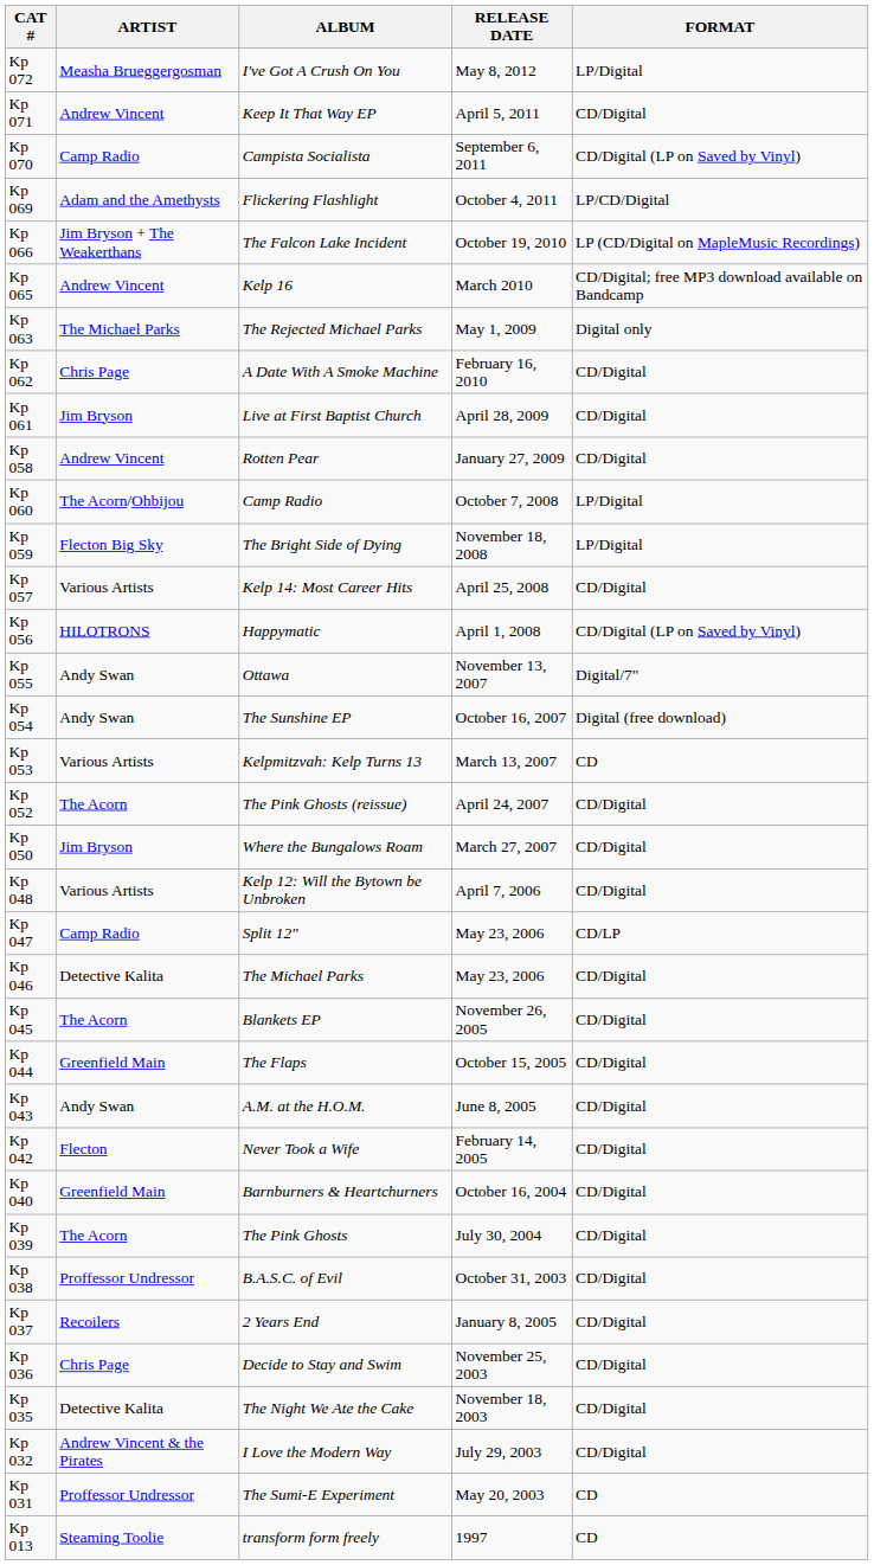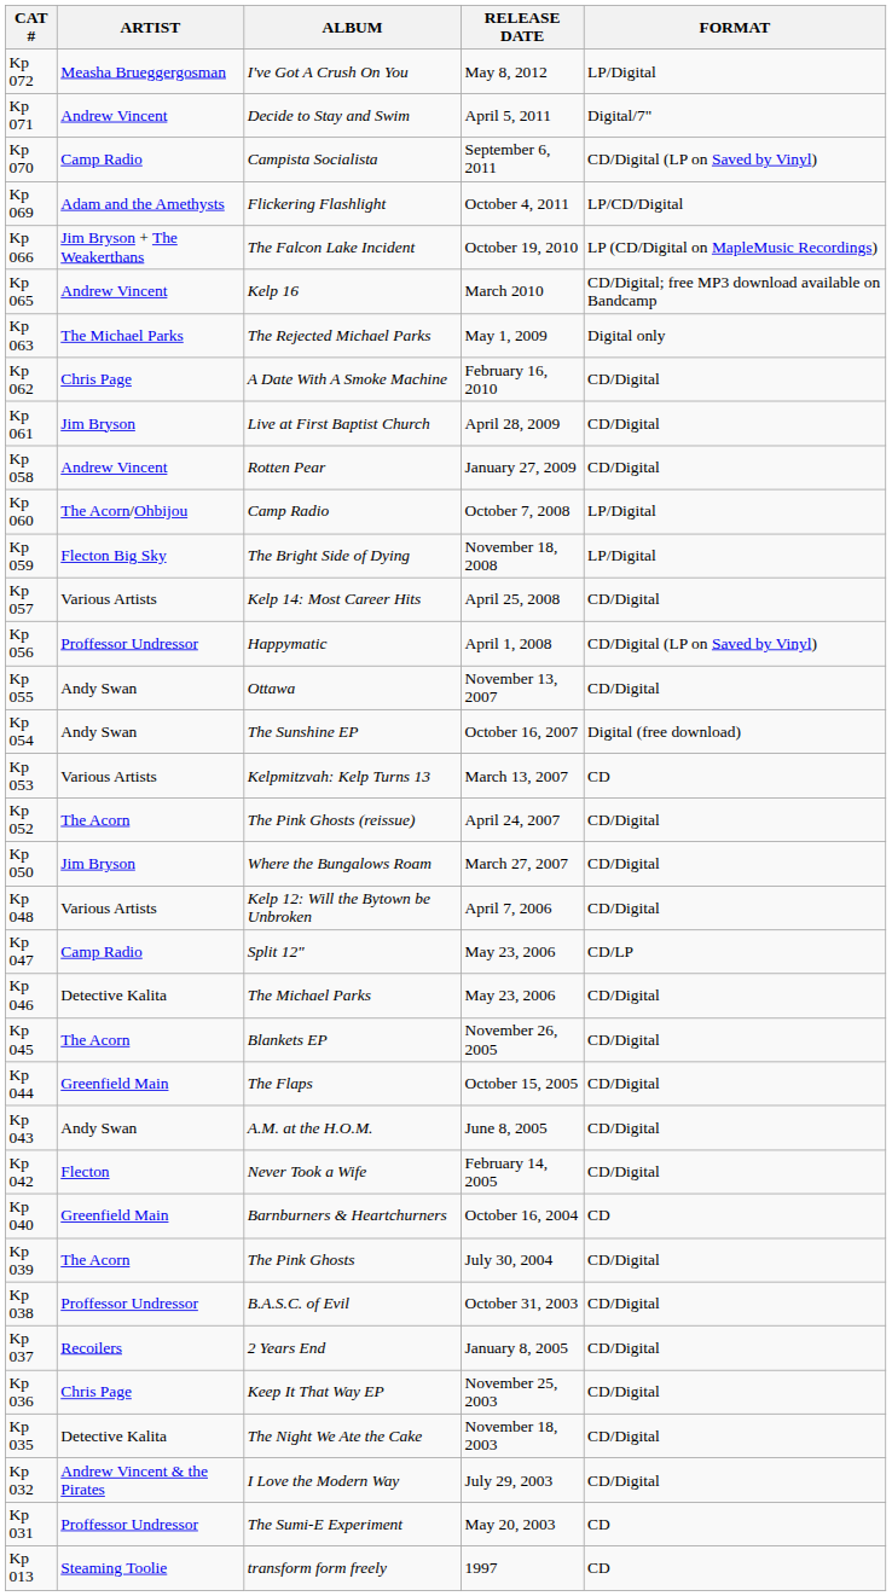 <table class="wikitable">
 <tr>
 <th>CAT #</th>
 <th>ARTIST</th>
 <th>ALBUM</th>
 <th>RELEASE DATE</th>
 <th>FORMAT</th>
 </tr>
 <tr>
 <td>Kp 072</td>
 <td><a href='#'>Measha Brueggergosman</a></td>
 <td><em>I've Got A Crush On You</em></td>
 <td>May 8, 2012</td>
 <td>LP/Digital</td>
 </tr>
 <tr>
 <td>Kp 071</td>
 <td><a href='#'>Andrew Vincent</a></td>
-<td><em>Keep It That Way EP</em></td>
+<td><em>Decide to Stay and Swim</em></td>
 <td>April 5, 2011</td>
-<td>CD/Digital</td>
+<td>Digital/7"</td>
 </tr>
 <tr>
 <td>Kp 070</td>
 <td><a href='#'>Camp Radio</a></td>
 <td><em>Campista Socialista</em></td>
 <td>September 6, 2011</td>
 <td>CD/Digital (LP on <a href='#'>Saved by Vinyl</a>)</td>
 </tr>
 <tr>
 <td>Kp 069</td>
 <td><a href='#'>Adam and the Amethysts</a></td>
 <td><em>Flickering Flashlight</em></td>
 <td>October 4, 2011</td>
 <td>LP/CD/Digital</td>
 </tr>
 <tr>
 <td>Kp 066</td>
 <td><a href='#'>Jim Bryson</a> + <a href='#'>The Weakerthans</a></td>
 <td><em>The Falcon Lake Incident</em></td>
 <td>October 19, 2010</td>
 <td>LP (CD/Digital on <a href='#'>MapleMusic Recordings</a>)</td>
 </tr>
 <tr>
 <td>Kp 065</td>
 <td><a href='#'>Andrew Vincent</a></td>
 <td><em>Kelp 16</em></td>
 <td>March 2010</td>
 <td>CD/Digital; free MP3 download available on Bandcamp</td>
 </tr>
 <tr>
 <td>Kp 063</td>
 <td><a href='#'>The Michael Parks</a></td>
 <td><em>The Rejected Michael Parks</em></td>
 <td>May 1, 2009</td>
 <td>Digital only</td>
 </tr>
 <tr>
 <td>Kp 062</td>
 <td><a href='#'>Chris Page</a></td>
 <td><em>A Date With A Smoke Machine</em></td>
 <td>February 16, 2010</td>
 <td>CD/Digital</td>
 </tr>
 <tr>
 <td>Kp 061</td>
 <td><a href='#'>Jim Bryson</a></td>
 <td><em>Live at First Baptist Church</em></td>
 <td>April 28, 2009</td>
 <td>CD/Digital</td>
 </tr>
 <tr>
 <td>Kp 058</td>
 <td><a href='#'>Andrew Vincent</a></td>
 <td><em>Rotten Pear</em></td>
 <td>January 27, 2009</td>
 <td>CD/Digital</td>
 </tr>
 <tr>
 <td>Kp 060</td>
 <td><a href='#'>The Acorn</a>/<a href='#'>Ohbijou</a></td>
 <td><em>Camp Radio</em></td>
 <td>October 7, 2008</td>
 <td>LP/Digital</td>
 </tr>
 <tr>
 <td>Kp 059</td>
 <td><a href='#'>Flecton Big Sky</a></td>
 <td><em>The Bright Side of Dying</em></td>
 <td>November 18, 2008</td>
 <td>LP/Digital</td>
 </tr>
 <tr>
 <td>Kp 057</td>
 <td>Various Artists</td>
 <td><em>Kelp 14: Most Career Hits</em></td>
 <td>April 25, 2008</td>
 <td>CD/Digital</td>
 </tr>
 <tr>
 <td>Kp 056</td>
-<td><a href='#'>HILOTRONS</a></td>
+<td><a href='#'>Proffessor Undressor</a></td>
 <td><em>Happymatic</em></td>
 <td>April 1, 2008</td>
 <td>CD/Digital (LP on <a href='#'>Saved by Vinyl</a>)</td>
 </tr>
 <tr>
 <td>Kp 055</td>
 <td>Andy Swan</td>
 <td><em>Ottawa</em></td>
 <td>November 13, 2007</td>
-<td>Digital/7"</td>
+<td>CD/Digital</td>
 </tr>
 <tr>
 <td>Kp 054</td>
 <td>Andy Swan</td>
 <td><em>The Sunshine EP</em></td>
 <td>October 16, 2007</td>
 <td>Digital (free download)</td>
 </tr>
 <tr>
 <td>Kp 053</td>
 <td>Various Artists</td>
 <td><em>Kelpmitzvah: Kelp Turns 13</em></td>
 <td>March 13, 2007</td>
 <td>CD</td>
 </tr>
 <tr>
 <td>Kp 052</td>
 <td><a href='#'>The Acorn</a></td>
 <td><em>The Pink Ghosts (reissue)</em></td>
 <td>April 24, 2007</td>
 <td>CD/Digital</td>
 </tr>
 <tr>
 <td>Kp 050</td>
 <td><a href='#'>Jim Bryson</a></td>
 <td><em>Where the Bungalows Roam</em></td>
 <td>March 27, 2007</td>
 <td>CD/Digital</td>
 </tr>
 <tr>
 <td>Kp 048</td>
 <td>Various Artists</td>
 <td><em>Kelp 12: Will the Bytown be Unbroken</em></td>
 <td>April 7, 2006</td>
 <td>CD/Digital</td>
 </tr>
 <tr>
 <td>Kp 047</td>
 <td><a href='#'>Camp Radio</a></td>
 <td><em>Split 12"</em></td>
 <td>May 23, 2006</td>
 <td>CD/LP</td>
 </tr>
 <tr>
 <td>Kp 046</td>
 <td>Detective Kalita</td>
 <td><em>The Michael Parks</em></td>
 <td>May 23, 2006</td>
 <td>CD/Digital</td>
 </tr>
 <tr>
 <td>Kp 045</td>
 <td><a href='#'>The Acorn</a></td>
 <td><em>Blankets EP</em></td>
 <td>November 26, 2005</td>
 <td>CD/Digital</td>
 </tr>
 <tr>
 <td>Kp 044</td>
 <td><a href='#'>Greenfield Main</a></td>
 <td><em>The Flaps</em></td>
 <td>October 15, 2005</td>
 <td>CD/Digital</td>
 </tr>
 <tr>
 <td>Kp 043</td>
 <td>Andy Swan</td>
 <td><em>A.M. at the H.O.M.</em></td>
 <td>June 8, 2005</td>
 <td>CD/Digital</td>
 </tr>
 <tr>
 <td>Kp 042</td>
 <td><a href='#'>Flecton</a></td>
 <td><em>Never Took a Wife</em></td>
 <td>February 14, 2005</td>
 <td>CD/Digital</td>
 </tr>
 <tr>
 <td>Kp 040</td>
 <td><a href='#'>Greenfield Main</a></td>
 <td><em>Barnburners & Heartchurners</em></td>
 <td>October 16, 2004</td>
-<td>CD/Digital</td>
+<td>CD</td>
 </tr>
 <tr>
 <td>Kp 039</td>
 <td><a href='#'>The Acorn</a></td>
 <td><em>The Pink Ghosts</em></td>
 <td>July 30, 2004</td>
 <td>CD/Digital</td>
 </tr>
 <tr>
 <td>Kp 038</td>
 <td><a href='#'>Proffessor Undressor</a></td>
 <td><em>B.A.S.C. of Evil</em></td>
 <td>October 31, 2003</td>
 <td>CD/Digital</td>
 </tr>
 <tr>
 <td>Kp 037</td>
 <td><a href='#'>Recoilers</a></td>
 <td><em>2 Years End</em></td>
 <td>January 8, 2005</td>
 <td>CD/Digital</td>
 </tr>
 <tr>
 <td>Kp 036</td>
 <td><a href='#'>Chris Page</a></td>
-<td><em>Decide to Stay and Swim</em></td>
+<td><em>Keep It That Way EP</em></td>
 <td>November 25, 2003</td>
 <td>CD/Digital</td>
 </tr>
 <tr>
 <td>Kp 035</td>
 <td>Detective Kalita</td>
 <td><em>The Night We Ate the Cake</em></td>
 <td>November 18, 2003</td>
 <td>CD/Digital</td>
 </tr>
 <tr>
 <td>Kp 032</td>
 <td><a href='#'>Andrew Vincent & the Pirates</a></td>
 <td><em>I Love the Modern Way</em></td>
 <td>July 29, 2003</td>
 <td>CD/Digital</td>
 </tr>
 <tr>
 <td>Kp 031</td>
 <td><a href='#'>Proffessor Undressor</a></td>
 <td><em>The Sumi-E Experiment</em></td>
 <td>May 20, 2003</td>
 <td>CD</td>
 </tr>
 <tr>
 <td>Kp 013</td>
 <td><a href='#'>Steaming Toolie</a></td>
 <td><em>transform form freely</em></td>
 <td>1997</td>
 <td>CD</td>
 </tr>
 </table>
